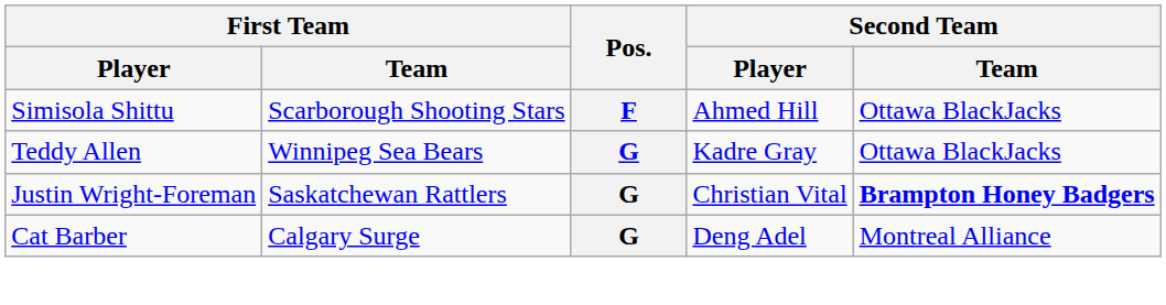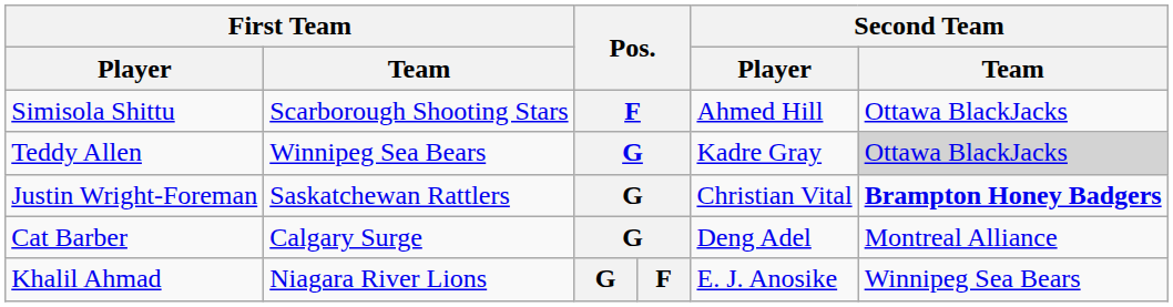 <table class="wikitable">
 <tr>
 <th colspan="2">First Team</th>
 <th style="width:10%;" rowspan="2" colspan="2">Pos.</th>
 <th colspan="2">Second Team</th>
 </tr>
 <tr>
 <th>Player</th>
 <th>Team</th>
 <th>Player</th>
 <th>Team</th>
 </tr>
 <tr>
 <td><a href='#'>Simisola Shittu</a></td>
 <td><a href='#'>Scarborough Shooting Stars</a></td>
 <th style="text-align:center;" colspan="2"><a href='#'>F</a></th>
 <td><a href='#'>Ahmed Hill</a></td>
 <td><a href='#'>Ottawa BlackJacks</a></td>
 </tr>
 <tr>
 <td><a href='#'>Teddy Allen</a></td>
 <td><a href='#'>Winnipeg Sea Bears</a></td>
 <th style="text-align:center;" colspan="2"><a href='#'>G</a></th>
 <td><a href='#'>Kadre Gray</a></td>
-<td><a href='#'>Ottawa BlackJacks</a></td>
+<td style="background: lightgrey;"><a href='#'>Ottawa BlackJacks</a></td>
 </tr>
 <tr>
 <td><a href='#'>Justin Wright-Foreman</a></td>
 <td><a href='#'>Saskatchewan Rattlers</a></td>
 <th style="text-align:center;" colspan="2">G</th>
 <td><a href='#'>Christian Vital</a></td>
 <td><strong><a href='#'>Brampton Honey Badgers</a></strong></td>
 </tr>
 <tr>
 <td><a href='#'>Cat Barber</a></td>
 <td><a href='#'>Calgary Surge</a></td>
 <th style="text-align:center;" colspan="2">G</th>
 <td><a href='#'>Deng Adel</a></td>
 <td><a href='#'>Montreal Alliance</a></td>
 </tr>
+<tr>
+<td><a href='#'>Khalil Ahmad</a></td>
+<td><a href='#'>Niagara River Lions</a></td>
+<th style="text-align:center;">G</th>
+<th style="text-align:center;">F</th>
+<td><a href='#'>E. J. Anosike</a></td>
+<td><a href='#'>Winnipeg Sea Bears</a></td>
+</tr>
 </table>
